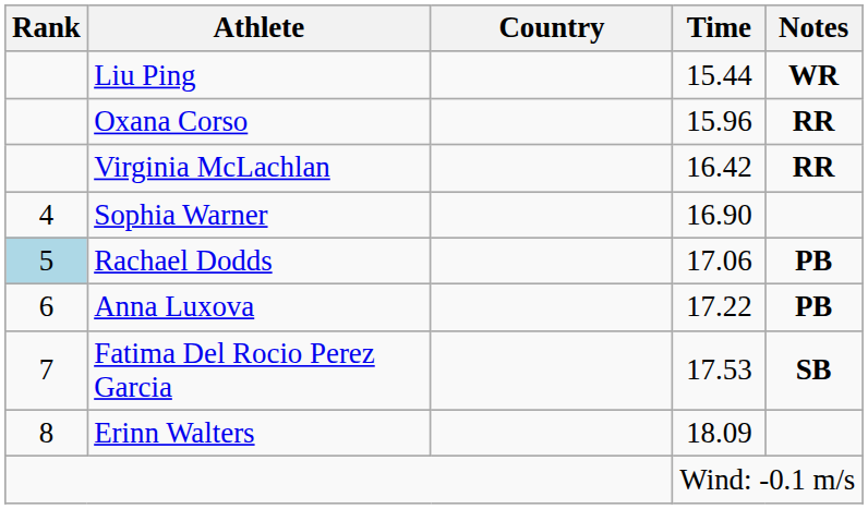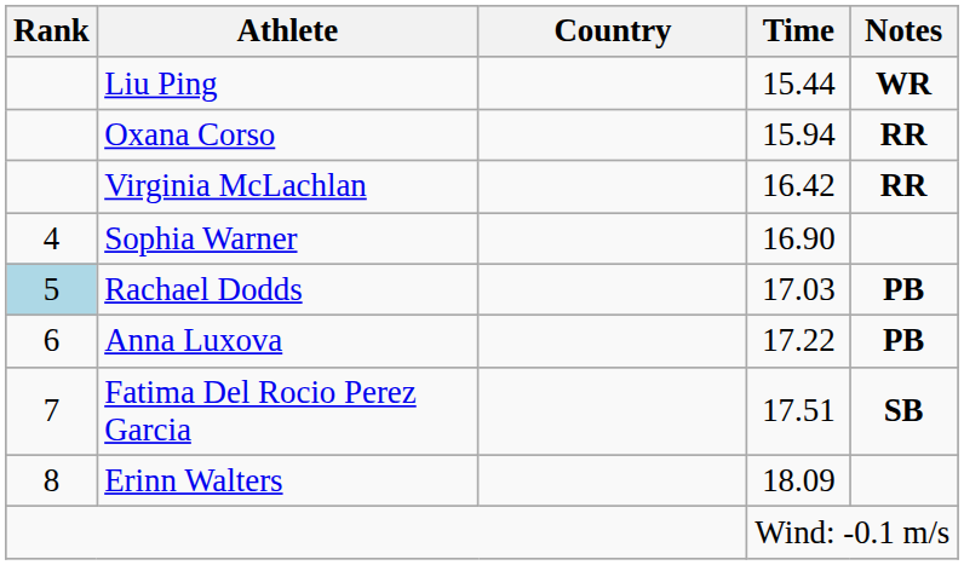 <table class="wikitable sortable" style="text-align:center">
 <tr>
 <th>Rank</th>
 <th style="width:180px">Athlete</th>
 <th style="width:125px">Country</th>
 <th>Time</th>
 <th>Notes</th>
 </tr>
 <tr>
 <td></td>
 <td style="text-align:left;"><a href='#'>Liu Ping</a></td>
 <td style="text-align:left;"></td>
 <td>15.44</td>
 <td><strong>WR</strong></td>
 </tr>
 <tr>
 <td></td>
 <td style="text-align:left;"><a href='#'>Oxana Corso</a></td>
 <td style="text-align:left;"></td>
-<td>15.96</td>
+<td>15.94</td>
 <td><strong>RR</strong></td>
 </tr>
 <tr>
 <td></td>
 <td style="text-align:left;"><a href='#'>Virginia McLachlan</a></td>
 <td style="text-align:left;"></td>
 <td>16.42</td>
 <td><strong>RR</strong></td>
 </tr>
 <tr>
 <td>4</td>
 <td style="text-align:left;"><a href='#'>Sophia Warner</a></td>
 <td style="text-align:left;"></td>
 <td>16.90</td>
 <td></td>
 </tr>
 <tr>
 <td style="background: lightblue;">5</td>
 <td style="text-align:left;"><a href='#'>Rachael Dodds</a></td>
 <td style="text-align:left;"></td>
-<td>17.06</td>
+<td>17.03</td>
 <td><strong>PB</strong></td>
 </tr>
 <tr>
 <td>6</td>
 <td style="text-align:left;"><a href='#'>Anna Luxova</a></td>
 <td style="text-align:left;"></td>
 <td>17.22</td>
 <td><strong>PB</strong></td>
 </tr>
 <tr>
 <td>7</td>
 <td style="text-align:left;"><a href='#'>Fatima Del Rocio Perez Garcia</a></td>
 <td style="text-align:left;"></td>
-<td>17.53</td>
+<td>17.51</td>
 <td><strong>SB</strong></td>
 </tr>
 <tr>
 <td>8</td>
 <td style="text-align:left;"><a href='#'>Erinn Walters</a></td>
 <td style="text-align:left;"></td>
 <td>18.09</td>
 <td></td>
 </tr>
 <tr class="sortbottom">
 <td colspan="3"></td>
 <td colspan="2">Wind: -0.1 m/s</td>
 </tr>
 </table>
